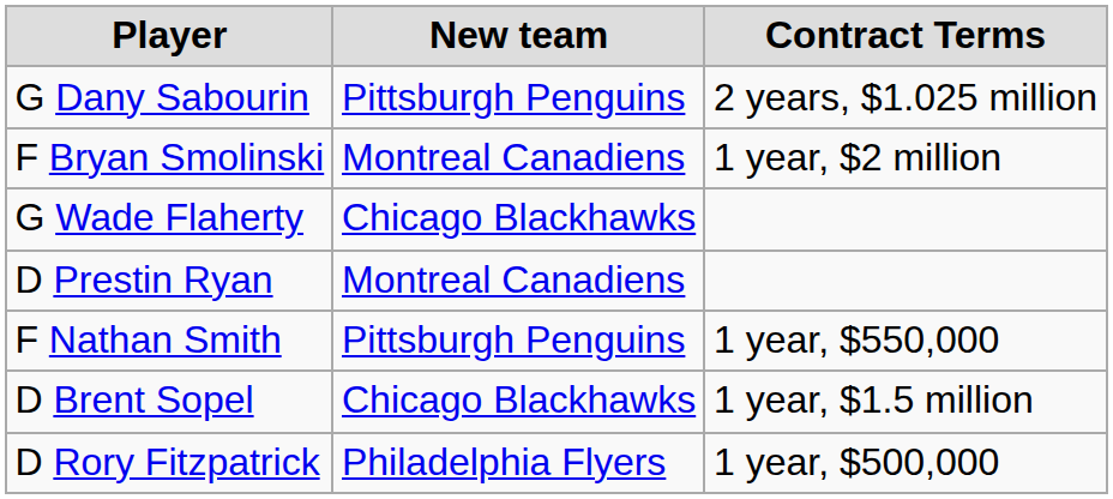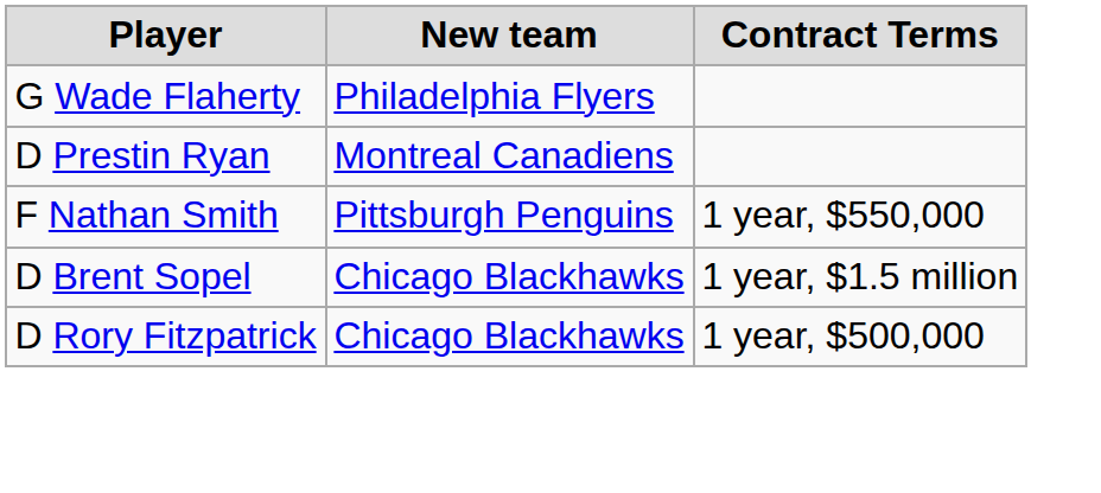 <table class="wikitable">
 <tr align="center"  bgcolor="#dddddd">
 <td><strong>Player</strong></td>
 <td><strong>New team</strong></td>
 <td><strong>Contract Terms</strong></td>
 </tr>
 <tr>
-<td>G <a href='#'>Dany Sabourin</a></td>
-<td><a href='#'>Pittsburgh Penguins</a></td>
-<td>2 years, $1.025 million</td>
-</tr>
-<tr>
-<td>F <a href='#'>Bryan Smolinski</a></td>
-<td><a href='#'>Montreal Canadiens</a></td>
-<td>1 year, $2 million</td>
-</tr>
-<tr>
 <td>G <a href='#'>Wade Flaherty</a></td>
-<td><a href='#'>Chicago Blackhawks</a></td>
+<td><a href='#'>Philadelphia Flyers</a></td>
 <td></td>
 </tr>
 <tr>
 <td>D <a href='#'>Prestin Ryan</a></td>
 <td><a href='#'>Montreal Canadiens</a></td>
 <td></td>
 </tr>
 <tr>
 <td>F <a href='#'>Nathan Smith</a></td>
 <td><a href='#'>Pittsburgh Penguins</a></td>
 <td>1 year, $550,000</td>
 </tr>
 <tr>
 <td>D <a href='#'>Brent Sopel</a></td>
 <td><a href='#'>Chicago Blackhawks</a></td>
 <td>1 year, $1.5 million</td>
 </tr>
 <tr>
 <td>D <a href='#'>Rory Fitzpatrick</a></td>
-<td><a href='#'>Philadelphia Flyers</a></td>
+<td><a href='#'>Chicago Blackhawks</a></td>
 <td>1 year, $500,000</td>
 </tr>
 <tr>
 </tr>
 </table>
